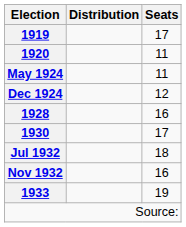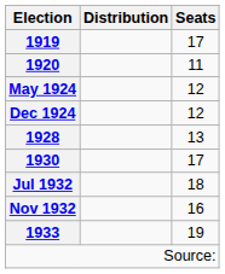 <table class=wikitable style="font-size:90%; text-align:center">
 <tr>
 <th>Election</th>
 <th>Distribution</th>
 <th>Seats</th>
 </tr>
 <tr>
 <th><a href='#'>1919</a></th>
 <td align=left>            </td>
 <td>17</td>
 </tr>
 <tr>
 <th><a href='#'>1920</a></th>
 <td align=left>          </td>
 <td>11</td>
 </tr>
 <tr>
 <th><a href='#'>May 1924</a></th>
 <td align=left>           </td>
-<td>11</td>
+<td>12</td>
 </tr>
 <tr>
 <th><a href='#'>Dec 1924</a></th>
 <td align=left>           </td>
 <td>12</td>
 </tr>
 <tr>
 <th><a href='#'>1928</a></th>
 <td align=left>            </td>
-<td>16</td>
+<td>13</td>
 </tr>
 <tr>
 <th><a href='#'>1930</a></th>
 <td align=left>                 </td>
 <td>17</td>
 </tr>
 <tr>
 <th><a href='#'>Jul 1932</a></th>
 <td align=left>                 </td>
 <td>18</td>
 </tr>
 <tr>
 <th><a href='#'>Nov 1932</a></th>
 <td align=left>               </td>
 <td>16</td>
 </tr>
 <tr>
 <th><a href='#'>1933</a></th>
 <td align=left>                  </td>
 <td>19</td>
 </tr>
 <tr>
 <td colspan=3 align=right>Source: </td>
 </tr>
 </table>
